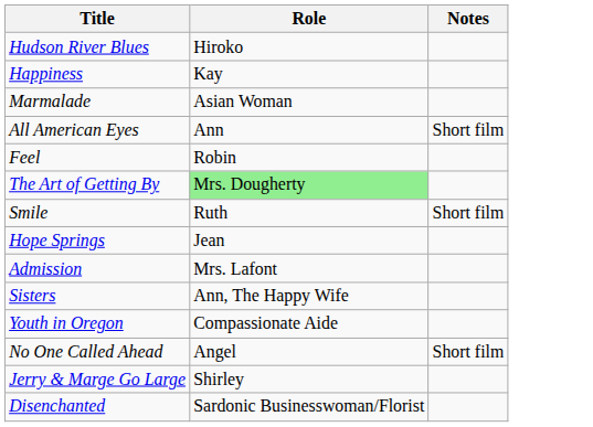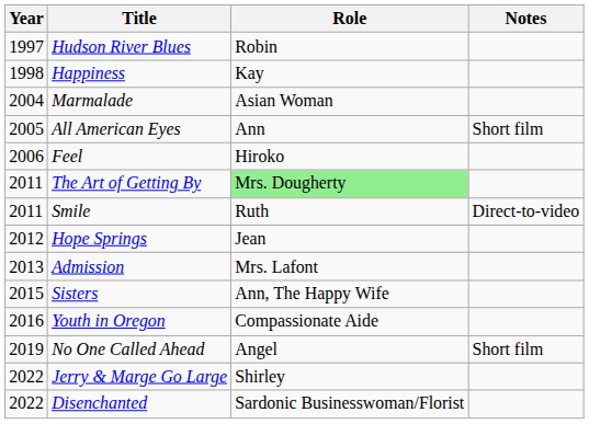 <table class="wikitable sortable">
 <tr>
+<th>Year</th>
 <th>Title</th>
 <th>Role</th>
 <th>Notes</th>
 </tr>
 <tr>
+<td>1997</td>
 <td><em><a href='#'>Hudson River Blues</a></em></td>
-<td>Hiroko</td>
+<td>Robin</td>
 <td></td>
 </tr>
 <tr>
+<td>1998</td>
 <td><em><a href='#'>Happiness</a></em></td>
 <td>Kay</td>
 <td></td>
 </tr>
 <tr>
+<td>2004</td>
 <td><em>Marmalade</em></td>
 <td>Asian Woman</td>
 <td></td>
 </tr>
 <tr>
+<td>2005</td>
 <td><em>All American Eyes</em></td>
 <td>Ann</td>
 <td>Short film</td>
 </tr>
 <tr>
+<td>2006</td>
 <td><em>Feel</em></td>
-<td>Robin</td>
+<td>Hiroko</td>
 <td></td>
 </tr>
 <tr>
+<td>2011</td>
 <td><em><a href='#'>The Art of Getting By</a></em></td>
 <td style="background: lightgreen;">Mrs. Dougherty</td>
 <td></td>
 </tr>
 <tr>
+<td>2011</td>
 <td><em>Smile</em></td>
 <td>Ruth</td>
-<td>Short film</td>
+<td>Direct-to-video</td>
 </tr>
 <tr>
+<td>2012</td>
 <td><em><a href='#'>Hope Springs</a></em></td>
 <td>Jean</td>
 <td></td>
 </tr>
 <tr>
+<td>2013</td>
 <td><em><a href='#'>Admission</a></em></td>
 <td>Mrs. Lafont</td>
 <td></td>
 </tr>
 <tr>
+<td>2015</td>
 <td><em><a href='#'>Sisters</a></em></td>
 <td>Ann, The Happy Wife</td>
 <td></td>
 </tr>
 <tr>
+<td>2016</td>
 <td><em><a href='#'>Youth in Oregon</a></em></td>
 <td>Compassionate Aide</td>
 <td></td>
 </tr>
 <tr>
+<td>2019</td>
 <td><em>No One Called Ahead</em></td>
 <td>Angel</td>
 <td>Short film</td>
 </tr>
 <tr>
+<td>2022</td>
 <td><em><a href='#'>Jerry & Marge Go Large</a></em></td>
 <td>Shirley</td>
 <td></td>
 </tr>
 <tr>
+<td>2022</td>
 <td><em><a href='#'>Disenchanted</a></em></td>
 <td>Sardonic Businesswoman/Florist</td>
 <td></td>
 </tr>
 </table>
